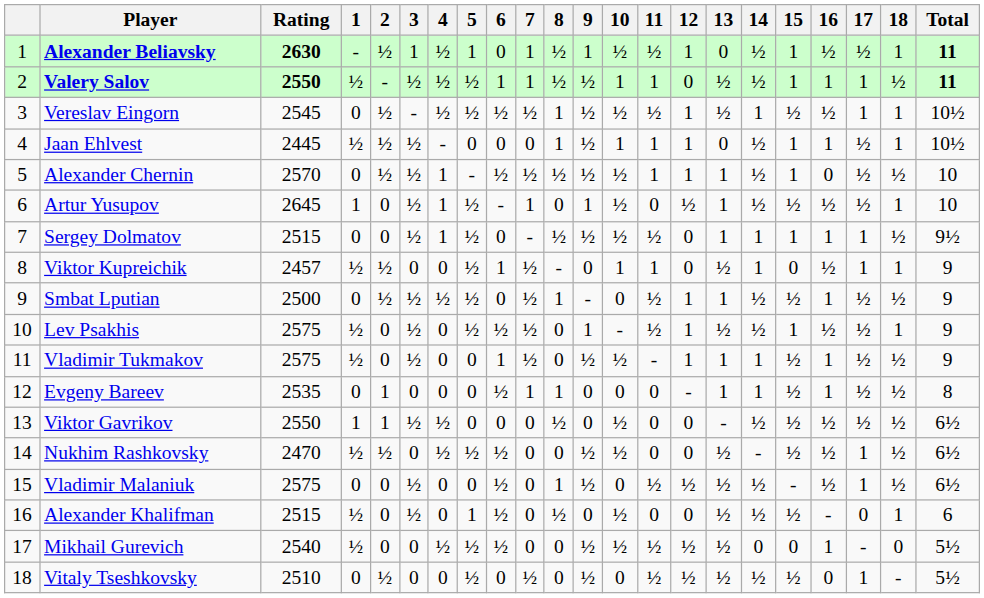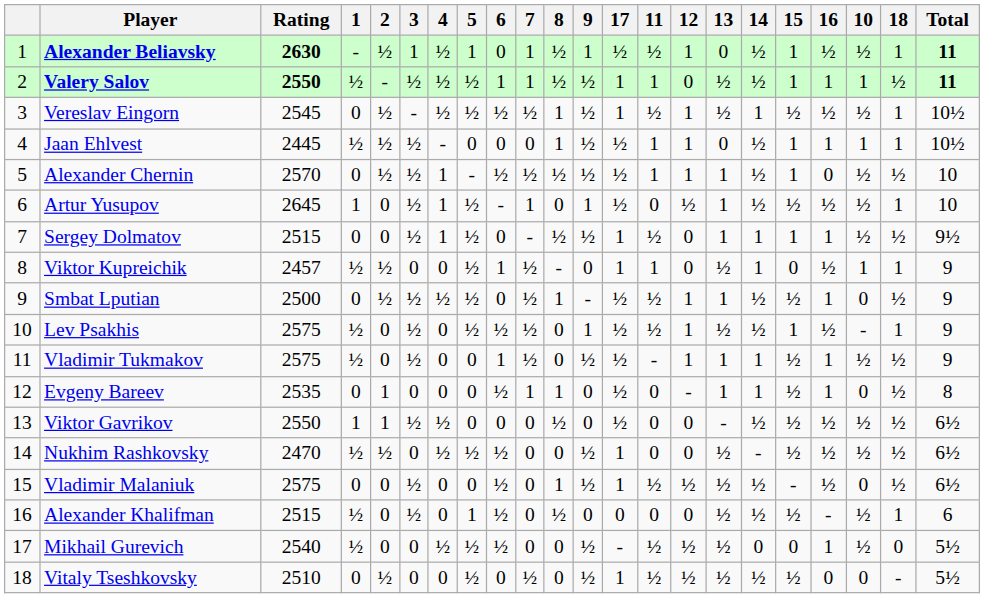 <table class="wikitable" border="1" width="800px">
 <tr>
 <th></th>
 <th>Player</th>
 <th>Rating</th>
 <th>1</th>
 <th>2</th>
 <th>3</th>
 <th>4</th>
 <th>5</th>
 <th>6</th>
 <th>7</th>
 <th>8</th>
 <th>9</th>
-<th>10</th>
+<th>17</th>
 <th>11</th>
 <th>12</th>
 <th>13</th>
 <th>14</th>
 <th>15</th>
 <th>16</th>
-<th>17</th>
+<th>10</th>
 <th>18</th>
 <th>Total</th>
 </tr>
 <tr align=center style="background:#ccffcc;">
 <td>1</td>
 <td align=left> <strong><a href='#'>Alexander Beliavsky</a></strong></td>
 <td><strong>2630</strong></td>
 <td>-</td>
 <td>½</td>
 <td>1</td>
 <td>½</td>
 <td>1</td>
 <td>0</td>
 <td>1</td>
 <td>½</td>
 <td>1</td>
 <td>½</td>
 <td>½</td>
 <td>1</td>
 <td>0</td>
 <td>½</td>
 <td>1</td>
 <td>½</td>
 <td>½</td>
 <td>1</td>
 <td align=center><strong>11</strong></td>
 </tr>
 <tr align=center style="background:#ccffcc;">
 <td>2</td>
 <td align=left> <strong><a href='#'>Valery Salov</a></strong></td>
 <td><strong>2550</strong></td>
 <td>½</td>
 <td>-</td>
 <td>½</td>
 <td>½</td>
 <td>½</td>
 <td>1</td>
 <td>1</td>
 <td>½</td>
 <td>½</td>
 <td>1</td>
 <td>1</td>
 <td>0</td>
 <td>½</td>
 <td>½</td>
 <td>1</td>
 <td>1</td>
 <td>1</td>
 <td>½</td>
 <td align=center><strong>11</strong></td>
 </tr>
 <tr align=center>
 <td>3</td>
 <td align=left> <a href='#'>Vereslav Eingorn</a></td>
 <td>2545</td>
 <td>0</td>
 <td>½</td>
 <td>-</td>
 <td>½</td>
 <td>½</td>
 <td>½</td>
 <td>½</td>
 <td>1</td>
 <td>½</td>
-<td>½</td>
+<td>1</td>
 <td>½</td>
 <td>1</td>
 <td>½</td>
 <td>1</td>
 <td>½</td>
 <td>½</td>
-<td>1</td>
+<td>½</td>
 <td>1</td>
 <td align=center>10½</td>
 </tr>
 <tr align=center>
 <td>4</td>
 <td align=left> <a href='#'>Jaan Ehlvest</a></td>
 <td>2445</td>
 <td>½</td>
 <td>½</td>
 <td>½</td>
 <td>-</td>
 <td>0</td>
 <td>0</td>
 <td>0</td>
 <td>1</td>
 <td>½</td>
-<td>1</td>
+<td>½</td>
 <td>1</td>
 <td>1</td>
 <td>0</td>
 <td>½</td>
 <td>1</td>
 <td>1</td>
-<td>½</td>
+<td>1</td>
 <td>1</td>
 <td align=center>10½</td>
 </tr>
 <tr align=center>
 <td>5</td>
 <td align=left> <a href='#'>Alexander Chernin</a></td>
 <td>2570</td>
 <td>0</td>
 <td>½</td>
 <td>½</td>
 <td>1</td>
 <td>-</td>
 <td>½</td>
 <td>½</td>
 <td>½</td>
 <td>½</td>
 <td>½</td>
 <td>1</td>
 <td>1</td>
 <td>1</td>
 <td>½</td>
 <td>1</td>
 <td>0</td>
 <td>½</td>
 <td>½</td>
 <td align=center>10</td>
 </tr>
 <tr align=center>
 <td>6</td>
 <td align=left> <a href='#'>Artur Yusupov</a></td>
 <td>2645</td>
 <td>1</td>
 <td>0</td>
 <td>½</td>
 <td>1</td>
 <td>½</td>
 <td>-</td>
 <td>1</td>
 <td>0</td>
 <td>1</td>
 <td>½</td>
 <td>0</td>
 <td>½</td>
 <td>1</td>
 <td>½</td>
 <td>½</td>
 <td>½</td>
 <td>½</td>
 <td>1</td>
 <td align=center>10</td>
 </tr>
 <tr align=center>
 <td>7</td>
 <td align=left> <a href='#'>Sergey Dolmatov</a></td>
 <td>2515</td>
 <td>0</td>
 <td>0</td>
 <td>½</td>
 <td>1</td>
 <td>½</td>
 <td>0</td>
 <td>-</td>
 <td>½</td>
 <td>½</td>
-<td>½</td>
+<td>1</td>
 <td>½</td>
 <td>0</td>
 <td>1</td>
 <td>1</td>
 <td>1</td>
 <td>1</td>
-<td>1</td>
+<td>½</td>
 <td>½</td>
 <td align=center>9½</td>
 </tr>
 <tr align=center>
 <td>8</td>
 <td align=left> <a href='#'>Viktor Kupreichik</a></td>
 <td>2457</td>
 <td>½</td>
 <td>½</td>
 <td>0</td>
 <td>0</td>
 <td>½</td>
 <td>1</td>
 <td>½</td>
 <td>-</td>
 <td>0</td>
 <td>1</td>
 <td>1</td>
 <td>0</td>
 <td>½</td>
 <td>1</td>
 <td>0</td>
 <td>½</td>
 <td>1</td>
 <td>1</td>
 <td align=center>9</td>
 </tr>
 <tr align=center>
 <td>9</td>
 <td align=left> <a href='#'>Smbat Lputian</a></td>
 <td>2500</td>
 <td>0</td>
 <td>½</td>
 <td>½</td>
 <td>½</td>
 <td>½</td>
 <td>0</td>
 <td>½</td>
 <td>1</td>
 <td>-</td>
-<td>0</td>
+<td>½</td>
 <td>½</td>
 <td>1</td>
 <td>1</td>
 <td>½</td>
 <td>½</td>
 <td>1</td>
-<td>½</td>
+<td>0</td>
 <td>½</td>
 <td align=center>9</td>
 </tr>
 <tr align=center>
 <td>10</td>
 <td align=left> <a href='#'>Lev Psakhis</a></td>
 <td>2575</td>
 <td>½</td>
 <td>0</td>
 <td>½</td>
 <td>0</td>
 <td>½</td>
 <td>½</td>
 <td>½</td>
 <td>0</td>
 <td>1</td>
-<td>-</td>
+<td>½</td>
 <td>½</td>
 <td>1</td>
 <td>½</td>
 <td>½</td>
 <td>1</td>
 <td>½</td>
-<td>½</td>
+<td>-</td>
 <td>1</td>
 <td align=center>9</td>
 </tr>
 <tr align=center>
 <td>11</td>
 <td align=left> <a href='#'>Vladimir Tukmakov</a></td>
 <td>2575</td>
 <td>½</td>
 <td>0</td>
 <td>½</td>
 <td>0</td>
 <td>0</td>
 <td>1</td>
 <td>½</td>
 <td>0</td>
 <td>½</td>
 <td>½</td>
 <td>-</td>
 <td>1</td>
 <td>1</td>
 <td>1</td>
 <td>½</td>
 <td>1</td>
 <td>½</td>
 <td>½</td>
 <td align=center>9</td>
 </tr>
 <tr align=center>
 <td>12</td>
 <td align=left> <a href='#'>Evgeny Bareev</a></td>
 <td>2535</td>
 <td>0</td>
 <td>1</td>
 <td>0</td>
 <td>0</td>
 <td>0</td>
 <td>½</td>
 <td>1</td>
 <td>1</td>
 <td>0</td>
-<td>0</td>
+<td>½</td>
 <td>0</td>
 <td>-</td>
 <td>1</td>
 <td>1</td>
 <td>½</td>
 <td>1</td>
-<td>½</td>
+<td>0</td>
 <td>½</td>
 <td align=center>8</td>
 </tr>
 <tr align=center>
 <td>13</td>
 <td align=left> <a href='#'>Viktor Gavrikov</a></td>
 <td>2550</td>
 <td>1</td>
 <td>1</td>
 <td>½</td>
 <td>½</td>
 <td>0</td>
 <td>0</td>
 <td>0</td>
 <td>½</td>
 <td>0</td>
 <td>½</td>
 <td>0</td>
 <td>0</td>
 <td>-</td>
 <td>½</td>
 <td>½</td>
 <td>½</td>
 <td>½</td>
 <td>½</td>
 <td align=center>6½</td>
 </tr>
 <tr align=center>
 <td>14</td>
 <td align=left> <a href='#'>Nukhim Rashkovsky</a></td>
 <td>2470</td>
 <td>½</td>
 <td>½</td>
 <td>0</td>
 <td>½</td>
 <td>½</td>
 <td>½</td>
 <td>0</td>
 <td>0</td>
 <td>½</td>
-<td>½</td>
+<td>1</td>
 <td>0</td>
 <td>0</td>
 <td>½</td>
 <td>-</td>
 <td>½</td>
 <td>½</td>
-<td>1</td>
+<td>½</td>
 <td>½</td>
 <td align=center>6½</td>
 </tr>
 <tr align=center>
 <td>15</td>
 <td align=left> <a href='#'>Vladimir Malaniuk</a></td>
 <td>2575</td>
 <td>0</td>
 <td>0</td>
 <td>½</td>
 <td>0</td>
 <td>0</td>
 <td>½</td>
 <td>0</td>
 <td>1</td>
 <td>½</td>
-<td>0</td>
+<td>1</td>
 <td>½</td>
 <td>½</td>
 <td>½</td>
 <td>½</td>
 <td>-</td>
 <td>½</td>
-<td>1</td>
+<td>0</td>
 <td>½</td>
 <td align=center>6½</td>
 </tr>
 <tr align=center>
 <td>16</td>
 <td align=left> <a href='#'>Alexander Khalifman</a></td>
 <td>2515</td>
 <td>½</td>
 <td>0</td>
 <td>½</td>
 <td>0</td>
 <td>1</td>
 <td>½</td>
 <td>0</td>
 <td>½</td>
 <td>0</td>
-<td>½</td>
+<td>0</td>
 <td>0</td>
 <td>0</td>
 <td>½</td>
 <td>½</td>
 <td>½</td>
 <td>-</td>
-<td>0</td>
+<td>½</td>
 <td>1</td>
 <td align=center>6</td>
 </tr>
 <tr align=center>
 <td>17</td>
 <td align=left> <a href='#'>Mikhail Gurevich</a></td>
 <td>2540</td>
 <td>½</td>
 <td>0</td>
 <td>0</td>
 <td>½</td>
 <td>½</td>
 <td>½</td>
 <td>0</td>
 <td>0</td>
 <td>½</td>
-<td>½</td>
+<td>-</td>
 <td>½</td>
 <td>½</td>
 <td>½</td>
 <td>0</td>
 <td>0</td>
 <td>1</td>
-<td>-</td>
+<td>½</td>
 <td>0</td>
 <td align=center>5½</td>
 </tr>
 <tr align=center>
 <td>18</td>
 <td align=left> <a href='#'>Vitaly Tseshkovsky</a></td>
 <td>2510</td>
 <td>0</td>
 <td>½</td>
 <td>0</td>
 <td>0</td>
 <td>½</td>
 <td>0</td>
 <td>½</td>
 <td>0</td>
 <td>½</td>
-<td>0</td>
+<td>1</td>
 <td>½</td>
 <td>½</td>
 <td>½</td>
 <td>½</td>
 <td>½</td>
 <td>0</td>
-<td>1</td>
+<td>0</td>
 <td>-</td>
 <td align=center>5½</td>
 </tr>
 </table>
